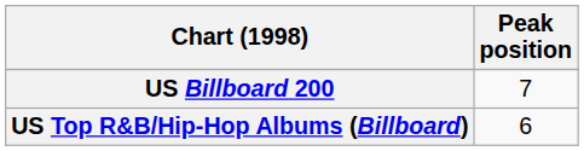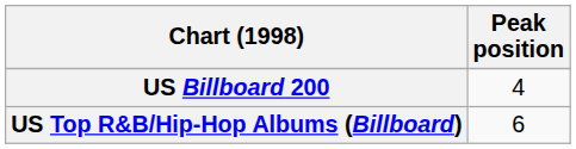 <table class="wikitable sortable plainrowheaders" style="text-align:center">
 <tr>
 <th scope="col">Chart (1998)</th>
 <th scope="col">Peak<br>position</th>
 </tr>
 <tr>
 </tr>
 <tr>
 <th scope="row">US <a href='#'><em>Billboard</em> 200</a></th>
-<td>7</td>
+<td>4</td>
 </tr>
 <tr>
 <th scope="row">US <a href='#'>Top R&B/Hip-Hop Albums</a> (<em><a href='#'>Billboard</a></em>)</th>
 <td>6</td>
 </tr>
 </table>
